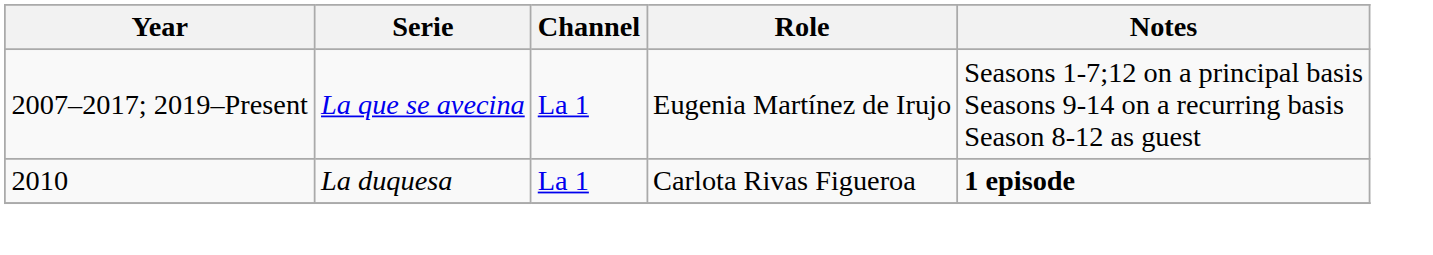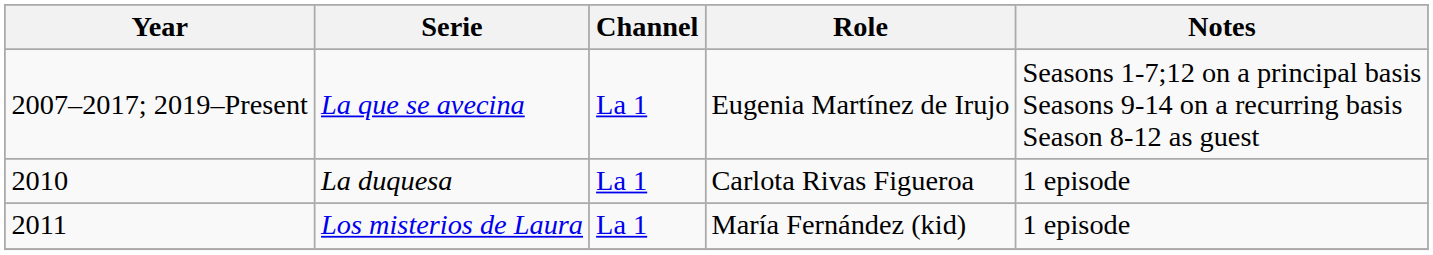 <table class="wikitable">
 <tr>
 <th>Year</th>
 <th>Serie</th>
 <th>Channel</th>
 <th>Role</th>
 <th>Notes</th>
 </tr>
 <tr>
 <td>2007–2017; 2019–Present</td>
 <td><em><a href='#'>La que se avecina</a></em></td>
 <td><a href='#'>La 1</a></td>
 <td>Eugenia Martínez de Irujo</td>
 <td>Seasons 1-7;12 on a principal basis<br>Seasons 9-14 on a recurring basis<br>Season 8-12 as guest</td>
 </tr>
 <tr>
 <td>2010</td>
 <td><em>La duquesa</em></td>
 <td><a href='#'>La 1</a></td>
 <td>Carlota Rivas Figueroa</td>
-<td><strong>1 episode</strong></td>
+<td>1 episode</td>
+</tr>
+<tr>
+<td>2011</td>
+<td><em><a href='#'>Los misterios de Laura</a></em></td>
+<td><a href='#'>La 1</a></td>
+<td>María Fernández (kid)</td>
+<td>1 episode</td>
 </tr>
 <tr>
 </tr>
 </table>
